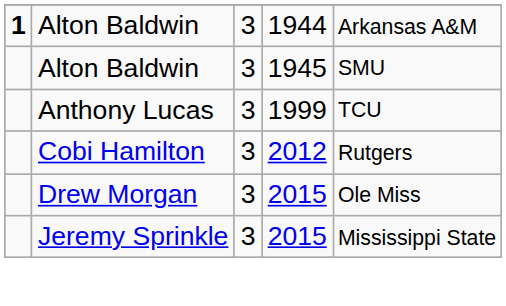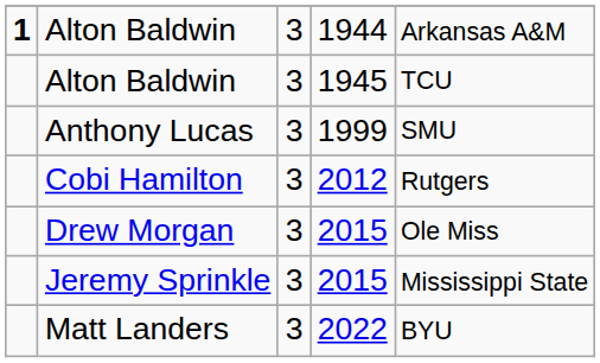 <table class="wikitable">
 <tr>
 </tr>
 <tr>
 <td><strong>1</strong></td>
 <td>Alton Baldwin</td>
 <td>3</td>
 <td>1944</td>
 <td style="font-size:80%;">Arkansas A&M</td>
 </tr>
 <tr>
 <td></td>
 <td>Alton Baldwin</td>
 <td>3</td>
 <td>1945</td>
-<td style="font-size:80%;">SMU</td>
+<td style="font-size:80%;">TCU</td>
 </tr>
 <tr>
 <td></td>
 <td>Anthony Lucas</td>
 <td>3</td>
 <td>1999</td>
-<td style="font-size:80%;">TCU</td>
+<td style="font-size:80%;">SMU</td>
 </tr>
 <tr>
 <td></td>
 <td><a href='#'>Cobi Hamilton</a></td>
 <td>3</td>
 <td><a href='#'>2012</a></td>
 <td style="font-size:80%;">Rutgers</td>
 </tr>
 <tr>
 <td></td>
 <td><a href='#'>Drew Morgan</a></td>
 <td>3</td>
 <td><a href='#'>2015</a></td>
 <td style="font-size:80%;">Ole Miss</td>
 </tr>
 <tr>
 <td></td>
 <td><a href='#'>Jeremy Sprinkle</a></td>
 <td>3</td>
 <td><a href='#'>2015</a></td>
 <td style="font-size:80%;">Mississippi State</td>
 </tr>
+<tr>
+<td></td>
+<td>Matt Landers</td>
+<td>3</td>
+<td><a href='#'>2022</a></td>
+<td style="font-size:80%;">BYU</td>
+</tr>
 </table>
